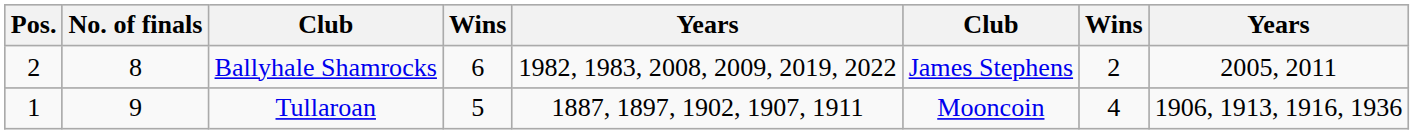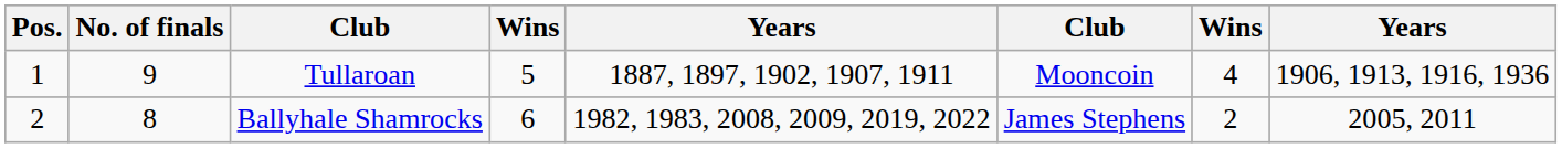 <table class="wikitable" style="text-align:center;">
 <tr>
 <th>Pos.</th>
 <th>No. of finals</th>
 <th>Club</th>
 <th>Wins</th>
 <th>Years</th>
 <th>Club</th>
 <th>Wins</th>
 <th>Years</th>
 </tr>
 <tr>
+<td>1</td>
+<td>9</td>
+<td><a href='#'>Tullaroan</a></td>
+<td>5</td>
+<td>1887, 1897, 1902, 1907, 1911</td>
+<td><a href='#'>Mooncoin</a></td>
+<td>4</td>
+<td>1906, 1913, 1916, 1936</td>
+</tr>
+<tr>
 <td>2</td>
 <td>8</td>
 <td><a href='#'>Ballyhale Shamrocks</a></td>
 <td>6</td>
 <td>1982, 1983, 2008, 2009, 2019, 2022</td>
 <td><a href='#'>James Stephens</a></td>
 <td>2</td>
 <td>2005, 2011</td>
 </tr>
-<tr>
-<td>1</td>
-<td>9</td>
-<td><a href='#'>Tullaroan</a></td>
-<td>5</td>
-<td>1887, 1897, 1902, 1907, 1911</td>
-<td><a href='#'>Mooncoin</a></td>
-<td>4</td>
-<td>1906, 1913, 1916, 1936</td>
-</tr>
 </table>
